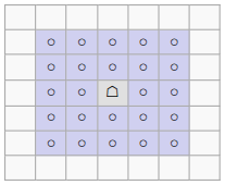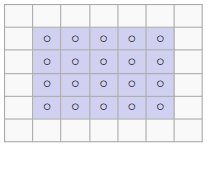 <table border="1" class="wikitable">
 <tr align=center>
 <td width="20"> </td>
 <td width="20"> </td>
 <td width="20"> </td>
 <td width="20"> </td>
 <td width="20"> </td>
 <td width="20"> </td>
 <td width="20"> </td>
 </tr>
 <tr align=center>
 <td> </td>
 <td style="background:#d0d0f0;">○</td>
 <td style="background:#d0d0f0;">○</td>
 <td style="background:#d0d0f0;">○</td>
 <td style="background:#d0d0f0;">○</td>
 <td style="background:#d0d0f0;">○</td>
 <td> </td>
 </tr>
 <tr align=center>
 <td> </td>
 <td style="background:#d0d0f0;">○</td>
 <td style="background:#d0d0f0;">○</td>
 <td style="background:#d0d0f0;">○</td>
 <td style="background:#d0d0f0;">○</td>
 <td style="background:#d0d0f0;">○</td>
 <td> </td>
 </tr>
 <tr align=center>
 <td> </td>
 <td style="background:#d0d0f0;">○</td>
 <td style="background:#d0d0f0;">○</td>
-<td style="background:#e0e0e0;">☖</td>
-<td style="background:#d0d0f0;">○</td>
-<td style="background:#d0d0f0;">○</td>
-<td> </td>
-</tr>
-<tr align=center>
-<td> </td>
-<td style="background:#d0d0f0;">○</td>
-<td style="background:#d0d0f0;">○</td>
 <td style="background:#d0d0f0;">○</td>
 <td style="background:#d0d0f0;">○</td>
 <td style="background:#d0d0f0;">○</td>
 <td> </td>
 </tr>
 <tr align=center>
 <td> </td>
 <td style="background:#d0d0f0;">○</td>
 <td style="background:#d0d0f0;">○</td>
 <td style="background:#d0d0f0;">○</td>
 <td style="background:#d0d0f0;">○</td>
 <td style="background:#d0d0f0;">○</td>
 <td> </td>
 </tr>
 <tr align=center>
 <td> </td>
 <td> </td>
 <td> </td>
 <td> </td>
 <td> </td>
 <td> </td>
 <td> </td>
 </tr>
 </table>
